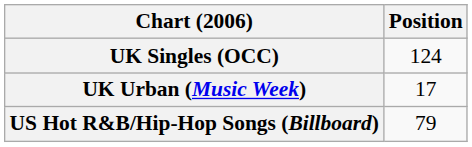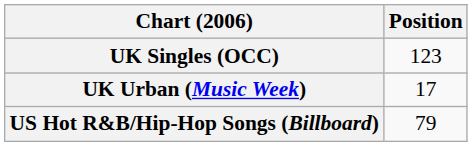 <table class="wikitable sortable plainrowheaders" style="text-align:center">
 <tr>
 <th scope="col">Chart (2006)</th>
 <th scope="col">Position</th>
 </tr>
 <tr>
 <th scope="row">UK Singles (OCC)</th>
-<td>124</td>
+<td>123</td>
 </tr>
 <tr>
 <th scope="row">UK Urban (<em><a href='#'>Music Week</a></em>)</th>
 <td>17</td>
 </tr>
 <tr>
 <th scope="row">US Hot R&B/Hip-Hop Songs (<em>Billboard</em>)</th>
 <td>79</td>
 </tr>
 </table>
